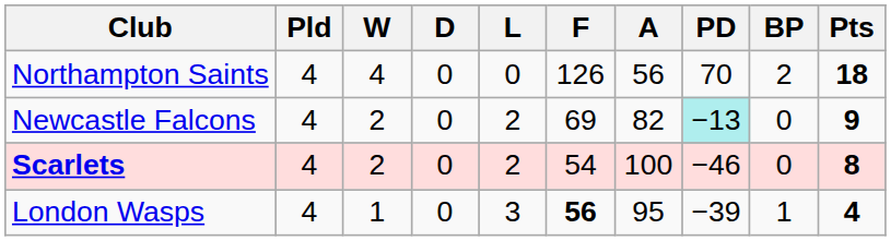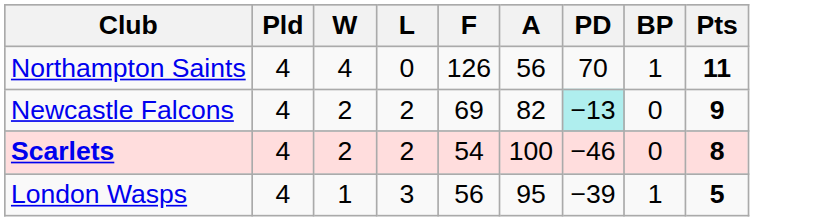 <table class="wikitable" style="text-align:center">
 <tr>
 <th>Club</th>
 <th width=30>Pld</th>
 <th width=30>W</th>
-<th width=30>D</th>
 <th width=30>L</th>
 <th width=30>F</th>
 <th width=30>A</th>
 <th width=30>PD</th>
 <th width=30>BP</th>
 <th width=30>Pts</th>
 </tr>
 <tr>
 <td align=left><a href='#'>Northampton Saints</a></td>
 <td>4</td>
 <td>4</td>
 <td>0</td>
-<td>0</td>
 <td>126</td>
 <td>56</td>
 <td>70</td>
-<td>2</td>
-<td><strong>18</strong></td>
+<td>1</td>
+<td><strong>11</strong></td>
 </tr>
 <tr>
 <td align=left><a href='#'>Newcastle Falcons</a></td>
 <td>4</td>
 <td>2</td>
-<td>0</td>
 <td>2</td>
 <td>69</td>
 <td>82</td>
 <td style="background: paleturquoise;">−13</td>
 <td>0</td>
 <td><strong>9</strong></td>
 </tr>
 <tr bgcolor="#ffdddd">
 <td align=left><strong><a href='#'>Scarlets</a></strong></td>
 <td>4</td>
 <td>2</td>
-<td>0</td>
 <td>2</td>
 <td>54</td>
 <td>100</td>
 <td>−46</td>
 <td>0</td>
 <td><strong>8</strong></td>
 </tr>
 <tr>
 <td align=left><a href='#'>London Wasps</a></td>
 <td>4</td>
 <td>1</td>
-<td>0</td>
 <td>3</td>
-<td><strong>56</strong></td>
+<td>56</td>
 <td>95</td>
 <td>−39</td>
 <td>1</td>
-<td><strong>4</strong></td>
+<td><strong>5</strong></td>
 </tr>
 </table>
